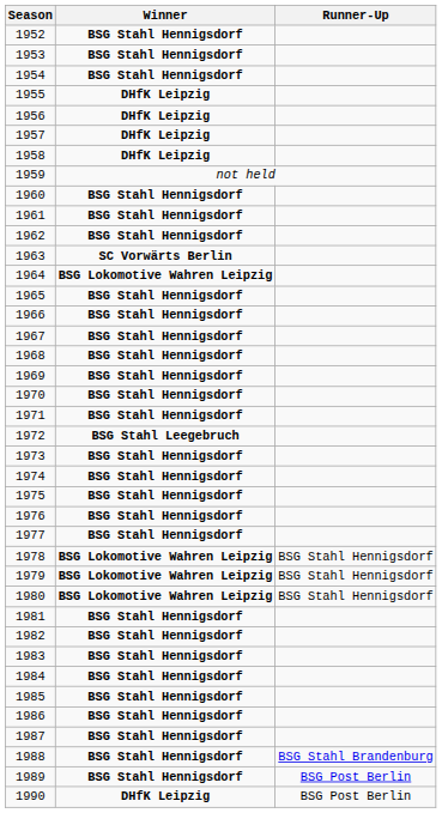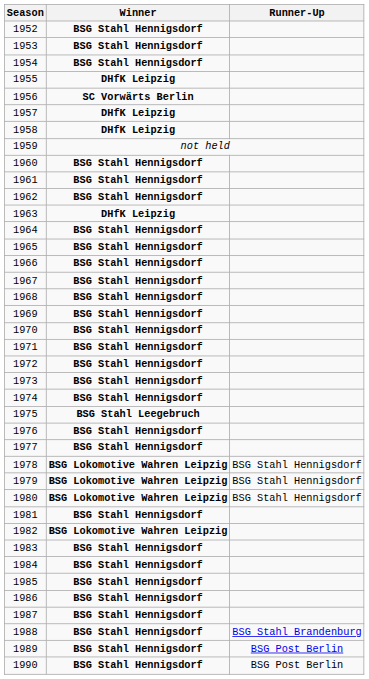 <table class="wikitable">
 <tr>
 <th>Season</th>
 <th>Winner</th>
 <th>Runner-Up</th>
 </tr>
 <tr align="center">
 <td>1952</td>
 <td><strong>BSG Stahl Hennigsdorf</strong></td>
 <td></td>
 </tr>
 <tr align="center">
 <td>1953</td>
 <td><strong>BSG Stahl Hennigsdorf</strong></td>
 <td></td>
 </tr>
 <tr align="center">
 <td>1954</td>
 <td><strong>BSG Stahl Hennigsdorf</strong></td>
 <td></td>
 </tr>
 <tr align="center">
 <td>1955</td>
 <td><strong>DHfK Leipzig</strong></td>
 <td></td>
 </tr>
 <tr align="center">
 <td>1956</td>
-<td><strong>DHfK Leipzig</strong></td>
+<td><strong>SC Vorwärts Berlin</strong></td>
 <td></td>
 </tr>
 <tr align="center">
 <td>1957</td>
 <td><strong>DHfK Leipzig</strong></td>
 <td></td>
 </tr>
 <tr align="center">
 <td>1958</td>
 <td><strong>DHfK Leipzig</strong></td>
 <td></td>
 </tr>
 <tr align="center">
 <td>1959</td>
 <td colspan=2><em>not held</em></td>
 </tr>
 <tr align="center">
 <td>1960</td>
 <td><strong>BSG Stahl Hennigsdorf</strong></td>
 <td></td>
 </tr>
 <tr align="center">
 <td>1961</td>
 <td><strong>BSG Stahl Hennigsdorf</strong></td>
 <td></td>
 </tr>
 <tr align="center">
 <td>1962</td>
 <td><strong>BSG Stahl Hennigsdorf</strong></td>
 <td></td>
 </tr>
 <tr align="center">
 <td>1963</td>
-<td><strong>SC Vorwärts Berlin</strong></td>
+<td><strong>DHfK Leipzig</strong></td>
 <td></td>
 </tr>
 <tr align="center">
 <td>1964</td>
-<td><strong>BSG Lokomotive Wahren Leipzig</strong></td>
+<td><strong>BSG Stahl Hennigsdorf</strong></td>
 <td></td>
 </tr>
 <tr align="center">
 <td>1965</td>
 <td><strong>BSG Stahl Hennigsdorf</strong></td>
 <td></td>
 </tr>
 <tr align="center">
 <td>1966</td>
 <td><strong>BSG Stahl Hennigsdorf</strong></td>
 <td></td>
 </tr>
 <tr align="center">
 <td>1967</td>
 <td><strong>BSG Stahl Hennigsdorf</strong></td>
 <td></td>
 </tr>
 <tr align="center">
 <td>1968</td>
 <td><strong>BSG Stahl Hennigsdorf</strong></td>
 <td></td>
 </tr>
 <tr align="center">
 <td>1969</td>
 <td><strong>BSG Stahl Hennigsdorf</strong></td>
 <td></td>
 </tr>
 <tr align="center">
 <td>1970</td>
 <td><strong>BSG Stahl Hennigsdorf</strong></td>
 <td></td>
 </tr>
 <tr align="center">
 <td>1971</td>
 <td><strong>BSG Stahl Hennigsdorf</strong></td>
 <td></td>
 </tr>
 <tr align="center">
 <td>1972</td>
-<td><strong>BSG Stahl Leegebruch</strong></td>
+<td><strong>BSG Stahl Hennigsdorf</strong></td>
 <td></td>
 </tr>
 <tr align="center">
 <td>1973</td>
 <td><strong>BSG Stahl Hennigsdorf</strong></td>
 <td></td>
 </tr>
 <tr align="center">
 <td>1974</td>
 <td><strong>BSG Stahl Hennigsdorf</strong></td>
 <td></td>
 </tr>
 <tr align="center">
 <td>1975</td>
-<td><strong>BSG Stahl Hennigsdorf</strong></td>
+<td><strong>BSG Stahl Leegebruch</strong></td>
 <td></td>
 </tr>
 <tr align="center">
 <td>1976</td>
 <td><strong>BSG Stahl Hennigsdorf</strong></td>
 <td></td>
 </tr>
 <tr align="center">
 <td>1977</td>
 <td><strong>BSG Stahl Hennigsdorf</strong></td>
 <td></td>
 </tr>
 <tr align="center">
 <td>1978</td>
 <td><strong>BSG Lokomotive Wahren Leipzig</strong></td>
 <td>BSG Stahl Hennigsdorf</td>
 </tr>
 <tr align="center">
 <td>1979</td>
 <td><strong>BSG Lokomotive Wahren Leipzig</strong></td>
 <td>BSG Stahl Hennigsdorf</td>
 </tr>
 <tr align="center">
 <td>1980</td>
 <td><strong>BSG Lokomotive Wahren Leipzig</strong></td>
 <td>BSG Stahl Hennigsdorf</td>
 </tr>
 <tr align="center">
 <td>1981</td>
 <td><strong>BSG Stahl Hennigsdorf</strong></td>
 <td></td>
 </tr>
 <tr align="center">
 <td>1982</td>
-<td><strong>BSG Stahl Hennigsdorf</strong></td>
+<td><strong>BSG Lokomotive Wahren Leipzig</strong></td>
 <td></td>
 </tr>
 <tr align="center">
 <td>1983</td>
 <td><strong>BSG Stahl Hennigsdorf</strong></td>
 <td></td>
 </tr>
 <tr align="center">
 <td>1984</td>
 <td><strong>BSG Stahl Hennigsdorf</strong></td>
 <td></td>
 </tr>
 <tr align="center">
 <td>1985</td>
 <td><strong>BSG Stahl Hennigsdorf</strong></td>
 <td></td>
 </tr>
 <tr align="center">
 <td>1986</td>
 <td><strong>BSG Stahl Hennigsdorf</strong></td>
 <td></td>
 </tr>
 <tr align="center">
 <td>1987</td>
 <td><strong>BSG Stahl Hennigsdorf</strong></td>
 <td></td>
 </tr>
 <tr align="center">
 <td>1988</td>
 <td><strong>BSG Stahl Hennigsdorf</strong></td>
 <td><a href='#'>BSG Stahl Brandenburg</a></td>
 </tr>
 <tr align="center">
 <td>1989</td>
 <td><strong>BSG Stahl Hennigsdorf</strong></td>
 <td><a href='#'>BSG Post Berlin</a></td>
 </tr>
 <tr align="center">
 <td>1990</td>
-<td><strong>DHfK Leipzig</strong></td>
+<td><strong>BSG Stahl Hennigsdorf</strong></td>
 <td>BSG Post Berlin</td>
 </tr>
 </table>
